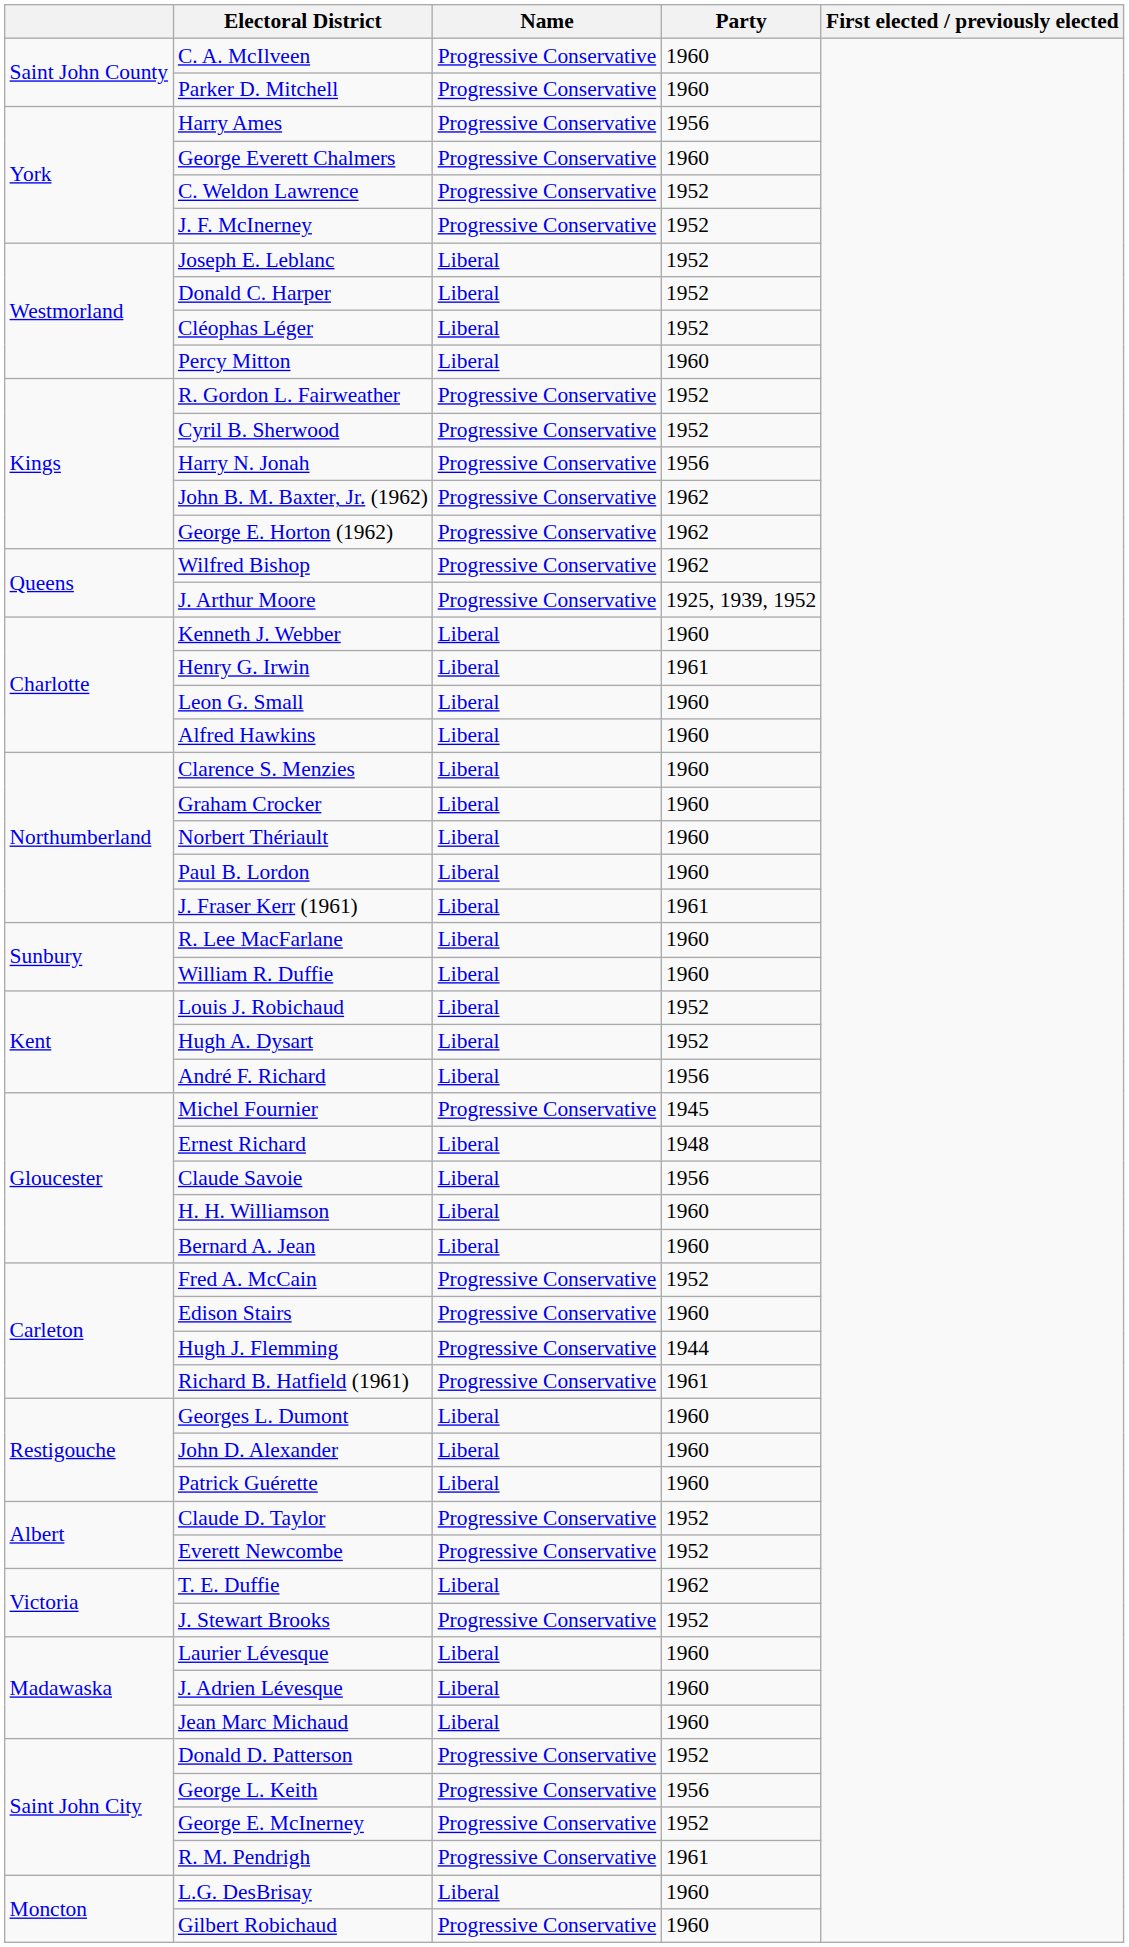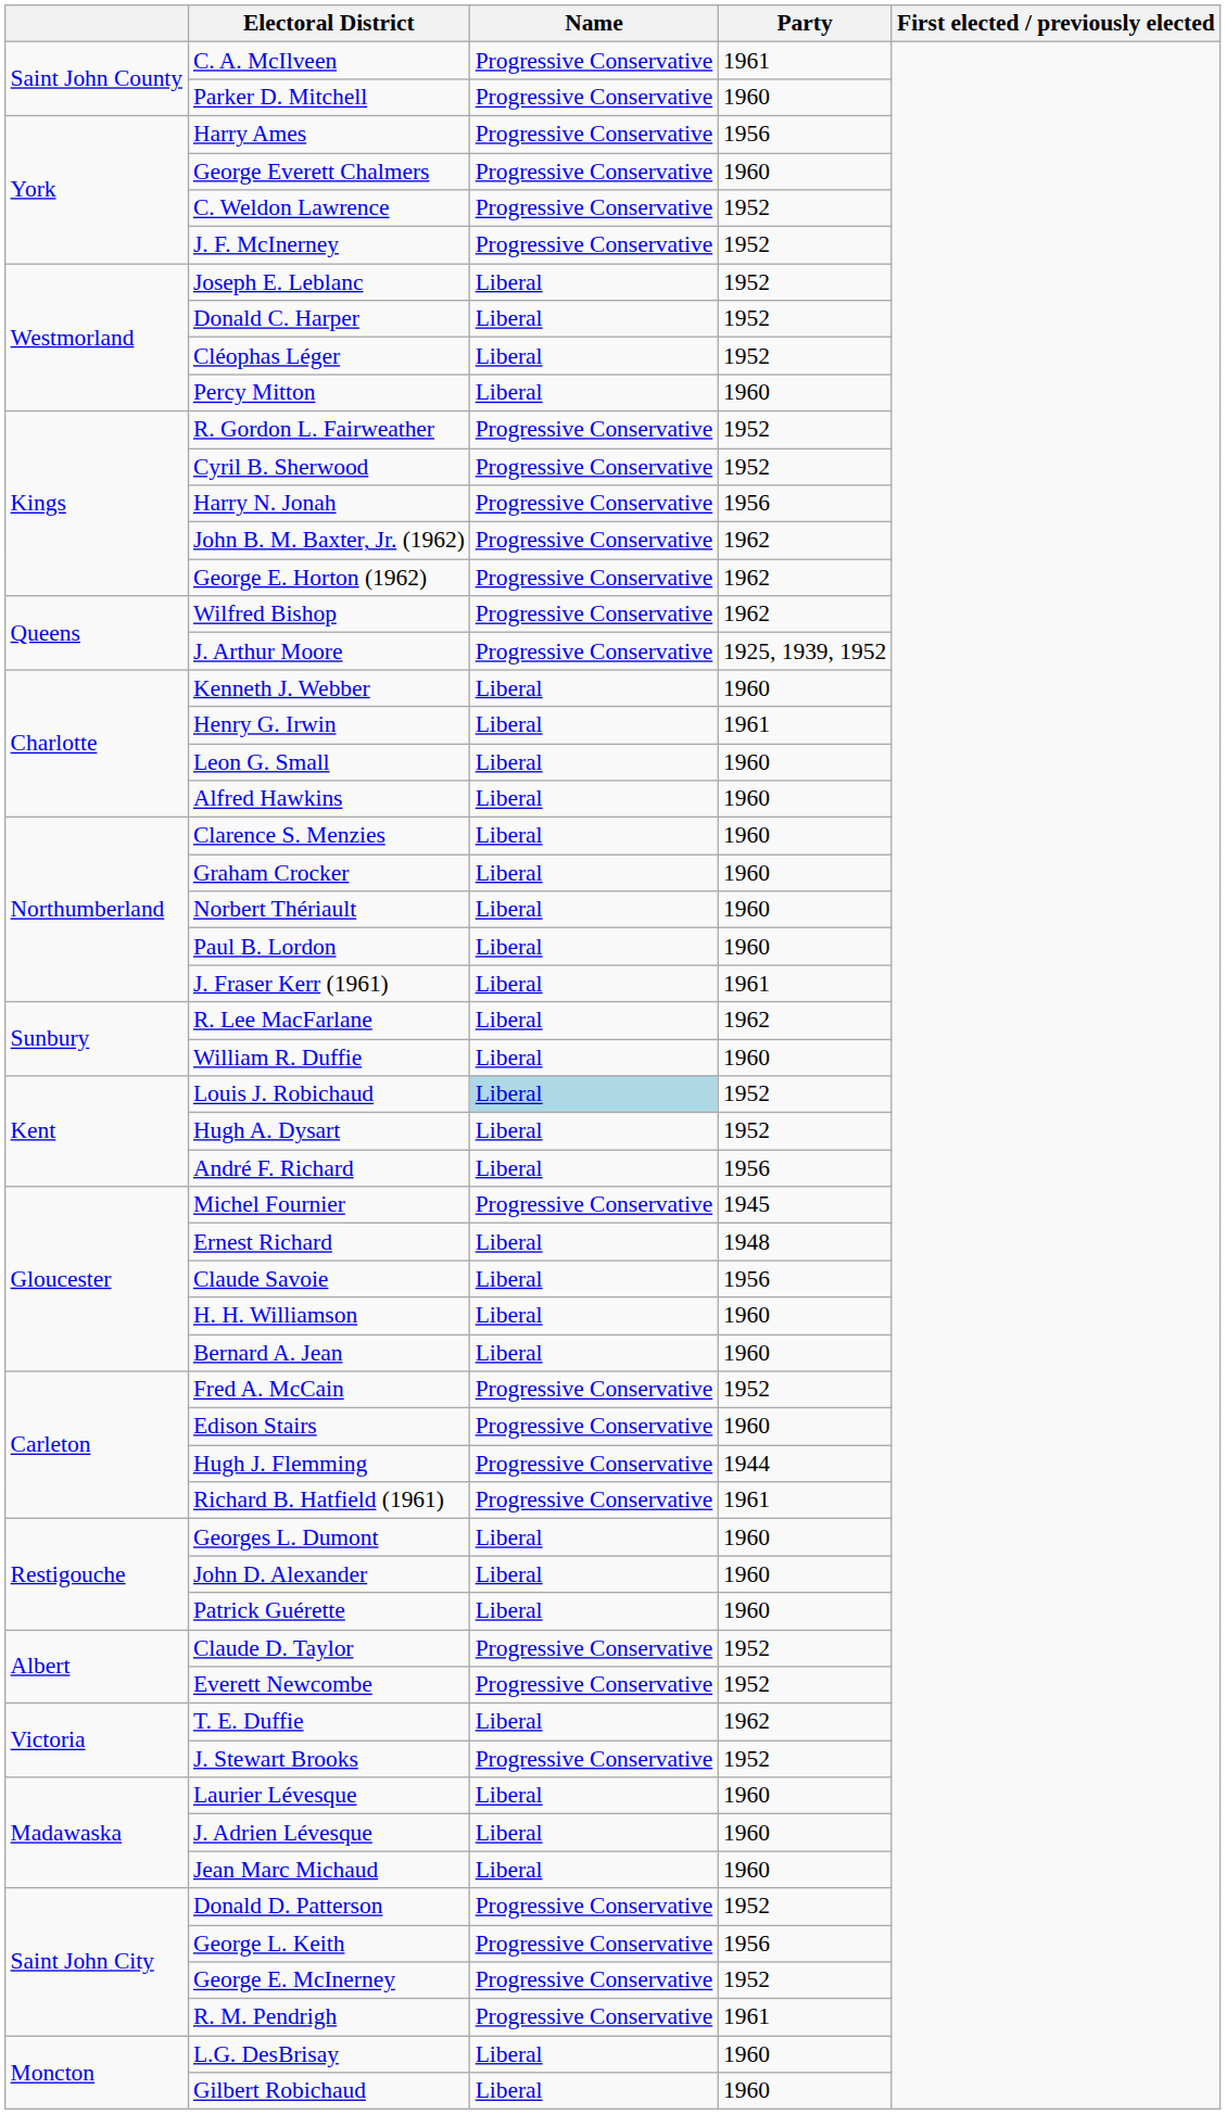 <table class="wikitable sortable">
 <tr>
 <th></th>
 <th>Electoral District</th>
 <th>Name</th>
 <th>Party</th>
 <th>First elected / previously elected</th>
 </tr>
 <tr>
 <td rowspan="2"><a href='#'>Saint John County</a></td>
 <td><a href='#'>C. A. McIlveen</a></td>
 <td><a href='#'>Progressive Conservative</a></td>
-<td>1960</td>
+<td>1961</td>
 </tr>
 <tr>
 <td><a href='#'>Parker D. Mitchell</a></td>
 <td><a href='#'>Progressive Conservative</a></td>
 <td>1960</td>
 </tr>
 <tr>
 <td rowspan="4"><a href='#'>York</a></td>
 <td><a href='#'>Harry Ames</a></td>
 <td><a href='#'>Progressive Conservative</a></td>
 <td>1956</td>
 </tr>
 <tr>
 <td><a href='#'>George Everett Chalmers</a></td>
 <td><a href='#'>Progressive Conservative</a></td>
 <td>1960</td>
 </tr>
 <tr>
 <td><a href='#'>C. Weldon Lawrence</a></td>
 <td><a href='#'>Progressive Conservative</a></td>
 <td>1952</td>
 </tr>
 <tr>
 <td><a href='#'>J. F. McInerney</a></td>
 <td><a href='#'>Progressive Conservative</a></td>
 <td>1952</td>
 </tr>
 <tr>
 <td rowspan="4"><a href='#'>Westmorland</a></td>
 <td><a href='#'>Joseph E. Leblanc</a></td>
 <td><a href='#'>Liberal</a></td>
 <td>1952</td>
 </tr>
 <tr>
 <td><a href='#'>Donald C. Harper</a></td>
 <td><a href='#'>Liberal</a></td>
 <td>1952</td>
 </tr>
 <tr>
 <td><a href='#'>Cléophas Léger</a></td>
 <td><a href='#'>Liberal</a></td>
 <td>1952</td>
 </tr>
 <tr>
 <td><a href='#'>Percy Mitton</a></td>
 <td><a href='#'>Liberal</a></td>
 <td>1960</td>
 </tr>
 <tr>
 <td rowspan="5"><a href='#'>Kings</a></td>
 <td><a href='#'>R. Gordon L. Fairweather</a></td>
 <td><a href='#'>Progressive Conservative</a></td>
 <td>1952</td>
 </tr>
 <tr>
 <td><a href='#'>Cyril B. Sherwood</a></td>
 <td><a href='#'>Progressive Conservative</a></td>
 <td>1952</td>
 </tr>
 <tr>
 <td><a href='#'>Harry N. Jonah</a></td>
 <td><a href='#'>Progressive Conservative</a></td>
 <td>1956</td>
 </tr>
 <tr>
 <td><a href='#'>John B. M. Baxter, Jr.</a> (1962)</td>
 <td><a href='#'>Progressive Conservative</a></td>
 <td>1962</td>
 </tr>
 <tr>
 <td><a href='#'>George E. Horton</a> (1962)</td>
 <td><a href='#'>Progressive Conservative</a></td>
 <td>1962</td>
 </tr>
 <tr>
 <td rowspan="2"><a href='#'>Queens</a></td>
 <td><a href='#'>Wilfred Bishop</a></td>
 <td><a href='#'>Progressive Conservative</a></td>
 <td>1962</td>
 </tr>
 <tr>
 <td><a href='#'>J. Arthur Moore</a></td>
 <td><a href='#'>Progressive Conservative</a></td>
 <td>1925, 1939, 1952</td>
 </tr>
 <tr>
 <td rowspan="4"><a href='#'>Charlotte</a></td>
 <td><a href='#'>Kenneth J. Webber</a></td>
 <td><a href='#'>Liberal</a></td>
 <td>1960</td>
 </tr>
 <tr>
 <td><a href='#'>Henry G. Irwin</a></td>
 <td><a href='#'>Liberal</a></td>
 <td>1961</td>
 </tr>
 <tr>
 <td><a href='#'>Leon G. Small</a></td>
 <td><a href='#'>Liberal</a></td>
 <td>1960</td>
 </tr>
 <tr>
 <td><a href='#'>Alfred Hawkins</a></td>
 <td><a href='#'>Liberal</a></td>
 <td>1960</td>
 </tr>
 <tr>
 <td rowspan="5"><a href='#'>Northumberland</a></td>
 <td><a href='#'>Clarence S. Menzies</a></td>
 <td><a href='#'>Liberal</a></td>
 <td>1960</td>
 </tr>
 <tr>
 <td><a href='#'>Graham Crocker</a></td>
 <td><a href='#'>Liberal</a></td>
 <td>1960</td>
 </tr>
 <tr>
 <td><a href='#'>Norbert Thériault</a></td>
 <td><a href='#'>Liberal</a></td>
 <td>1960</td>
 </tr>
 <tr>
 <td><a href='#'>Paul B. Lordon</a></td>
 <td><a href='#'>Liberal</a></td>
 <td>1960</td>
 </tr>
 <tr>
 <td><a href='#'>J. Fraser Kerr</a> (1961)</td>
 <td><a href='#'>Liberal</a></td>
 <td>1961</td>
 </tr>
 <tr>
 <td rowspan="2"><a href='#'>Sunbury</a></td>
 <td><a href='#'>R. Lee MacFarlane</a></td>
 <td><a href='#'>Liberal</a></td>
-<td>1960</td>
+<td>1962</td>
 </tr>
 <tr>
 <td><a href='#'>William R. Duffie</a></td>
 <td><a href='#'>Liberal</a></td>
 <td>1960</td>
 </tr>
 <tr>
 <td rowspan="3"><a href='#'>Kent</a></td>
 <td><a href='#'>Louis J. Robichaud</a></td>
-<td><a href='#'>Liberal</a></td>
+<td style="background: lightblue;"><a href='#'>Liberal</a></td>
 <td>1952</td>
 </tr>
 <tr>
 <td><a href='#'>Hugh A. Dysart</a></td>
 <td><a href='#'>Liberal</a></td>
 <td>1952</td>
 </tr>
 <tr>
 <td><a href='#'>André F. Richard</a></td>
 <td><a href='#'>Liberal</a></td>
 <td>1956</td>
 </tr>
 <tr>
 <td rowspan="5"><a href='#'>Gloucester</a></td>
 <td><a href='#'>Michel Fournier</a></td>
 <td><a href='#'>Progressive Conservative</a></td>
 <td>1945</td>
 </tr>
 <tr>
 <td><a href='#'>Ernest Richard</a></td>
 <td><a href='#'>Liberal</a></td>
 <td>1948</td>
 </tr>
 <tr>
 <td><a href='#'>Claude Savoie</a></td>
 <td><a href='#'>Liberal</a></td>
 <td>1956</td>
 </tr>
 <tr>
 <td><a href='#'>H. H. Williamson</a></td>
 <td><a href='#'>Liberal</a></td>
 <td>1960</td>
 </tr>
 <tr>
 <td><a href='#'>Bernard A. Jean</a></td>
 <td><a href='#'>Liberal</a></td>
 <td>1960</td>
 </tr>
 <tr>
 <td rowspan="4"><a href='#'>Carleton</a></td>
 <td><a href='#'>Fred A. McCain</a></td>
 <td><a href='#'>Progressive Conservative</a></td>
 <td>1952</td>
 </tr>
 <tr>
 <td><a href='#'>Edison Stairs</a></td>
 <td><a href='#'>Progressive Conservative</a></td>
 <td>1960</td>
 </tr>
 <tr>
 <td><a href='#'>Hugh J. Flemming</a></td>
 <td><a href='#'>Progressive Conservative</a></td>
 <td>1944</td>
 </tr>
 <tr>
 <td><a href='#'>Richard B. Hatfield</a> (1961)</td>
 <td><a href='#'>Progressive Conservative</a></td>
 <td>1961</td>
 </tr>
 <tr>
 <td rowspan="3"><a href='#'>Restigouche</a></td>
 <td><a href='#'>Georges L. Dumont</a></td>
 <td><a href='#'>Liberal</a></td>
 <td>1960</td>
 </tr>
 <tr>
 <td><a href='#'>John D. Alexander</a></td>
 <td><a href='#'>Liberal</a></td>
 <td>1960</td>
 </tr>
 <tr>
 <td><a href='#'>Patrick Guérette</a></td>
 <td><a href='#'>Liberal</a></td>
 <td>1960</td>
 </tr>
 <tr>
 <td rowspan="2"><a href='#'>Albert</a></td>
 <td><a href='#'>Claude D. Taylor</a></td>
 <td><a href='#'>Progressive Conservative</a></td>
 <td>1952</td>
 </tr>
 <tr>
 <td><a href='#'>Everett Newcombe</a></td>
 <td><a href='#'>Progressive Conservative</a></td>
 <td>1952</td>
 </tr>
 <tr>
 <td rowspan="2"><a href='#'>Victoria</a></td>
 <td><a href='#'>T. E. Duffie</a></td>
 <td><a href='#'>Liberal</a></td>
 <td>1962</td>
 </tr>
 <tr>
 <td><a href='#'>J. Stewart Brooks</a></td>
 <td><a href='#'>Progressive Conservative</a></td>
 <td>1952</td>
 </tr>
 <tr>
 <td rowspan="3"><a href='#'>Madawaska</a></td>
 <td><a href='#'>Laurier Lévesque</a></td>
 <td><a href='#'>Liberal</a></td>
 <td>1960</td>
 </tr>
 <tr>
 <td><a href='#'>J. Adrien Lévesque</a></td>
 <td><a href='#'>Liberal</a></td>
 <td>1960</td>
 </tr>
 <tr>
 <td><a href='#'>Jean Marc Michaud</a></td>
 <td><a href='#'>Liberal</a></td>
 <td>1960</td>
 </tr>
 <tr>
 <td rowspan="4"><a href='#'>Saint John City</a></td>
 <td><a href='#'>Donald D. Patterson</a></td>
 <td><a href='#'>Progressive Conservative</a></td>
 <td>1952</td>
 </tr>
 <tr>
 <td><a href='#'>George L. Keith</a></td>
 <td><a href='#'>Progressive Conservative</a></td>
 <td>1956</td>
 </tr>
 <tr>
 <td><a href='#'>George E. McInerney</a></td>
 <td><a href='#'>Progressive Conservative</a></td>
 <td>1952</td>
 </tr>
 <tr>
 <td><a href='#'>R. M. Pendrigh</a></td>
 <td><a href='#'>Progressive Conservative</a></td>
 <td>1961</td>
 </tr>
 <tr>
 <td rowspan="2"><a href='#'>Moncton</a></td>
 <td><a href='#'>L.G. DesBrisay</a></td>
 <td><a href='#'>Liberal</a></td>
 <td>1960</td>
 </tr>
 <tr>
 <td><a href='#'>Gilbert Robichaud</a></td>
-<td><a href='#'>Progressive Conservative</a></td>
+<td><a href='#'>Liberal</a></td>
 <td>1960</td>
 </tr>
 </table>
